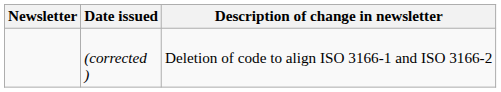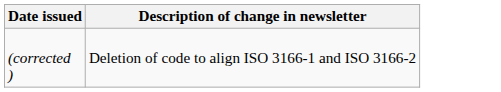 <table class="wikitable">
 <tr>
-<th>Newsletter</th>
 <th>Date issued</th>
 <th>Description of change in newsletter</th>
 </tr>
 <tr>
-<td id="II-3"></td>
 <td><br> <em>(corrected<br> )</em></td>
 <td>Deletion of code to align ISO 3166-1 and ISO 3166-2</td>
 </tr>
 </table>
